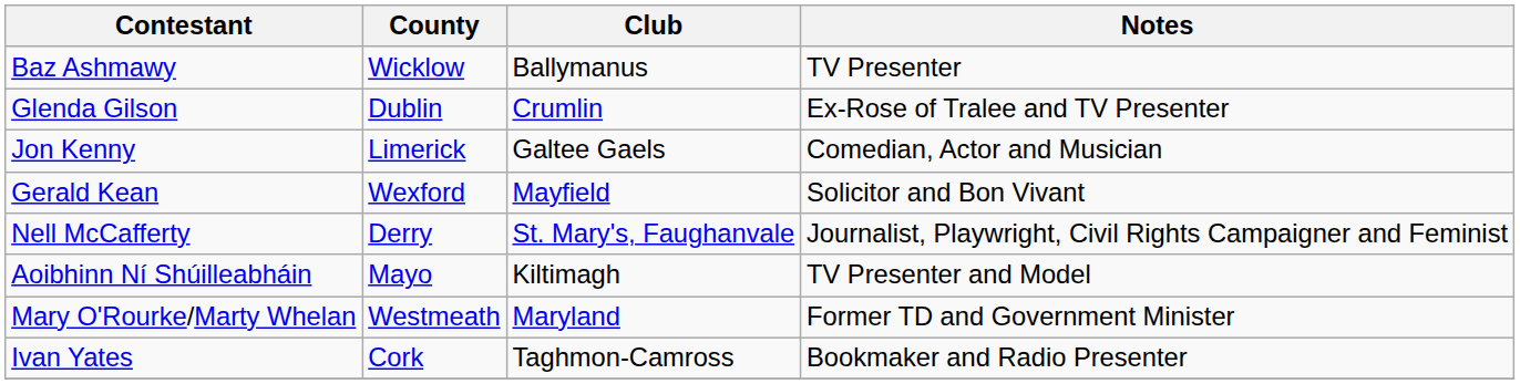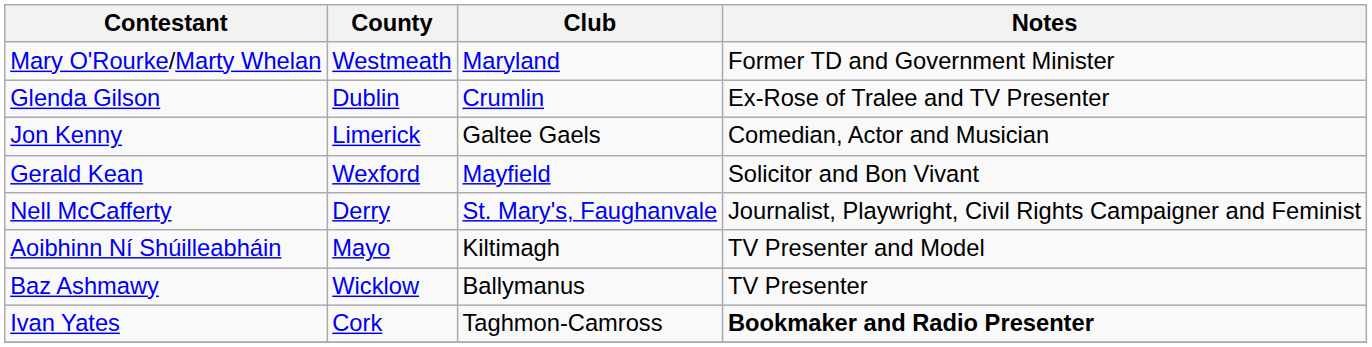 <table class="wikitable sortable">
 <tr>
 <th>Contestant</th>
 <th>County</th>
 <th>Club</th>
 <th>Notes</th>
 </tr>
 <tr>
-<td><a href='#'>Baz Ashmawy</a></td>
-<td><a href='#'>Wicklow</a></td>
-<td>Ballymanus</td>
-<td>TV Presenter</td>
+<td><a href='#'>Mary O'Rourke</a>/<a href='#'>Marty Whelan</a></td>
+<td><a href='#'>Westmeath</a></td>
+<td><a href='#'>Maryland</a></td>
+<td>Former TD and Government Minister</td>
 </tr>
 <tr>
 <td><a href='#'>Glenda Gilson</a></td>
 <td><a href='#'>Dublin</a></td>
 <td><a href='#'>Crumlin</a></td>
 <td>Ex-Rose of Tralee and TV Presenter</td>
 </tr>
 <tr>
 <td><a href='#'>Jon Kenny</a></td>
 <td><a href='#'>Limerick</a></td>
 <td>Galtee Gaels</td>
 <td>Comedian, Actor and Musician</td>
 </tr>
 <tr>
 <td><a href='#'>Gerald Kean</a></td>
 <td><a href='#'>Wexford</a></td>
 <td><a href='#'>Mayfield</a></td>
 <td>Solicitor and Bon Vivant</td>
 </tr>
 <tr>
 <td><a href='#'>Nell McCafferty</a></td>
 <td><a href='#'>Derry</a></td>
 <td><a href='#'>St. Mary's, Faughanvale</a></td>
 <td>Journalist, Playwright, Civil Rights Campaigner and Feminist</td>
 </tr>
 <tr>
 <td><a href='#'>Aoibhinn Ní Shúilleabháin</a></td>
 <td><a href='#'>Mayo</a></td>
 <td>Kiltimagh</td>
 <td>TV Presenter and Model</td>
 </tr>
 <tr>
-<td><a href='#'>Mary O'Rourke</a>/<a href='#'>Marty Whelan</a></td>
-<td><a href='#'>Westmeath</a></td>
-<td><a href='#'>Maryland</a></td>
-<td>Former TD and Government Minister</td>
+<td><a href='#'>Baz Ashmawy</a></td>
+<td><a href='#'>Wicklow</a></td>
+<td>Ballymanus</td>
+<td>TV Presenter</td>
 </tr>
 <tr>
 <td><a href='#'>Ivan Yates</a></td>
 <td><a href='#'>Cork</a></td>
 <td>Taghmon-Camross</td>
-<td>Bookmaker and Radio Presenter</td>
+<td><strong>Bookmaker and Radio Presenter</strong></td>
 </tr>
 <tr>
 </tr>
 </table>
